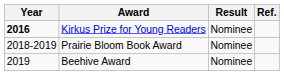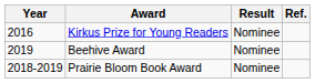 <table class="wikitable">
 <tr>
 <th>Year</th>
 <th>Award</th>
 <th>Result</th>
 <th>Ref.</th>
 </tr>
 <tr>
-<td><strong>2016</strong></td>
+<td>2016</td>
 <td><a href='#'>Kirkus Prize for Young Readers</a></td>
+<td>Nominee</td>
+<td></td>
+</tr>
+<tr>
+<td>2019</td>
+<td>Beehive Award</td>
 <td>Nominee</td>
 <td></td>
 </tr>
 <tr>
 <td>2018-2019</td>
 <td>Prairie Bloom Book Award</td>
 <td>Nominee</td>
 <td></td>
 </tr>
-<tr>
-<td>2019</td>
-<td>Beehive Award</td>
-<td>Nominee</td>
-<td></td>
-</tr>
 </table>
